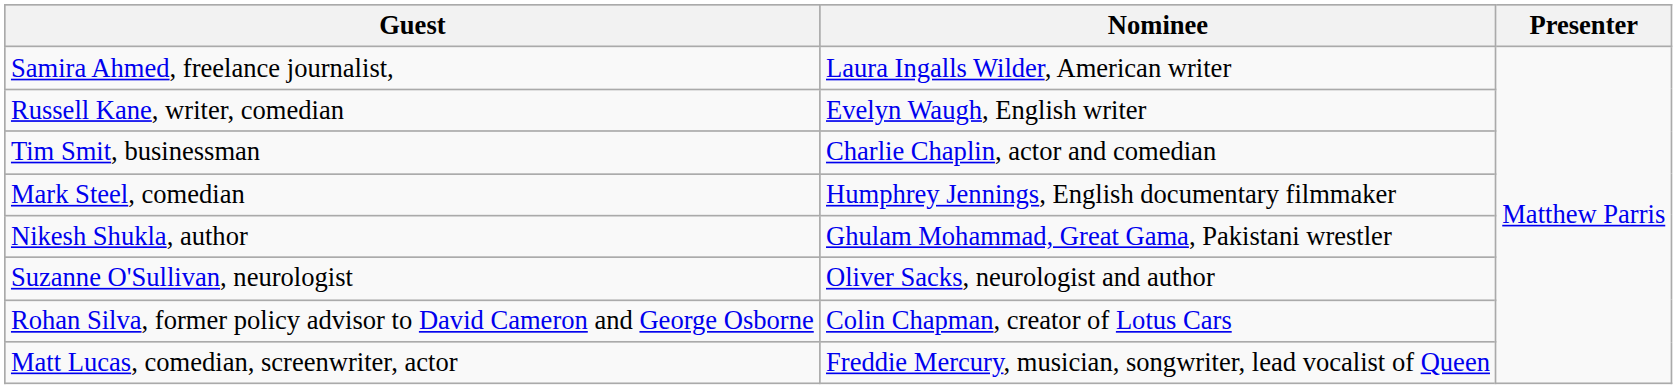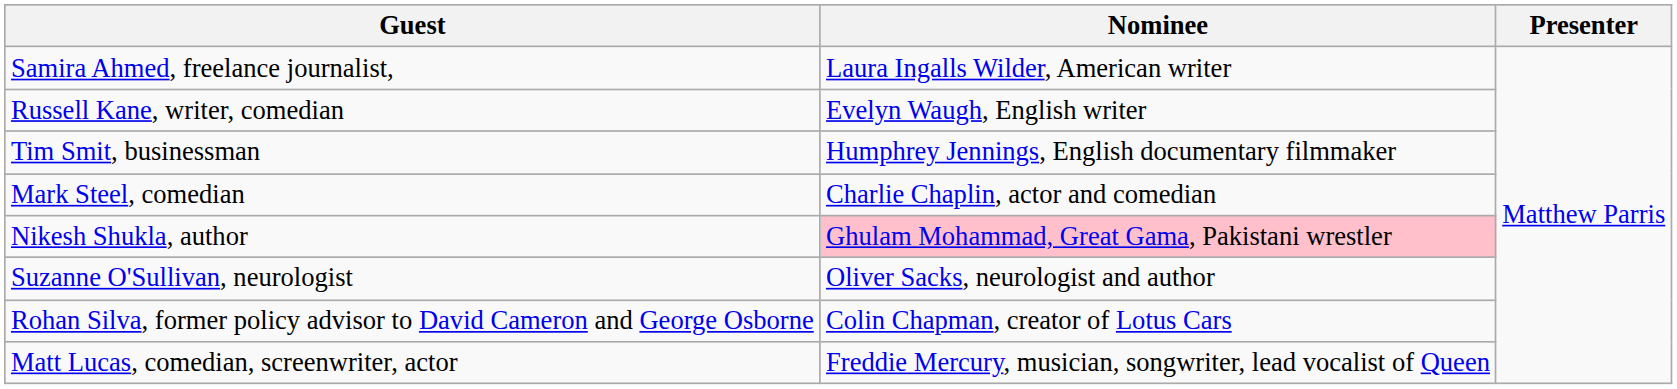 <table class="wikitable">
 <tr>
 <th>Guest</th>
 <th>Nominee</th>
 <th>Presenter</th>
 </tr>
 <tr>
 <td><a href='#'>Samira Ahmed</a>, freelance journalist,</td>
 <td><a href='#'>Laura Ingalls Wilder</a>, American writer</td>
 <td rowspan="8"><a href='#'>Matthew Parris</a></td>
 </tr>
 <tr>
 <td><a href='#'>Russell Kane</a>, writer, comedian</td>
 <td><a href='#'>Evelyn Waugh</a>,  English writer</td>
 </tr>
 <tr>
 <td><a href='#'>Tim Smit</a>, businessman</td>
+<td><a href='#'>Humphrey Jennings</a>, English documentary filmmaker</td>
+</tr>
+<tr>
+<td><a href='#'>Mark Steel</a>, comedian</td>
 <td><a href='#'>Charlie Chaplin</a>, actor and comedian</td>
 </tr>
 <tr>
-<td><a href='#'>Mark Steel</a>, comedian</td>
-<td><a href='#'>Humphrey Jennings</a>, English documentary filmmaker</td>
-</tr>
-<tr>
 <td><a href='#'>Nikesh Shukla</a>, author</td>
-<td><a href='#'>Ghulam Mohammad, Great Gama</a>, Pakistani wrestler</td>
+<td style="background: pink;"><a href='#'>Ghulam Mohammad, Great Gama</a>, Pakistani wrestler</td>
 </tr>
 <tr>
 <td><a href='#'>Suzanne O'Sullivan</a>, neurologist</td>
 <td><a href='#'>Oliver Sacks</a>, neurologist and author</td>
 </tr>
 <tr>
 <td><a href='#'>Rohan Silva</a>, former policy advisor to <a href='#'>David Cameron</a> and <a href='#'>George Osborne</a></td>
 <td><a href='#'>Colin Chapman</a>, creator of <a href='#'>Lotus Cars</a></td>
 </tr>
 <tr>
 <td><a href='#'>Matt Lucas</a>, comedian, screenwriter, actor</td>
 <td><a href='#'>Freddie Mercury</a>, musician, songwriter, lead vocalist of <a href='#'>Queen</a></td>
 </tr>
 </table>
